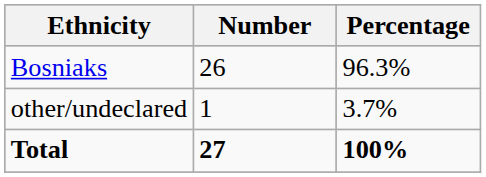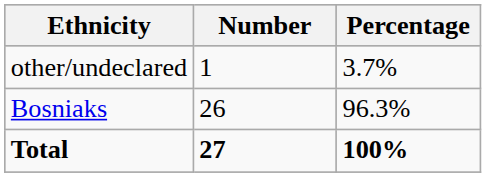 <table class="wikitable">
 <tr>
 <th width="100px">Ethnicity</th>
 <th width="80px">Number</th>
 <th width="80px">Percentage</th>
 </tr>
 <tr>
+<td>other/undeclared</td>
+<td>1</td>
+<td>3.7%</td>
+</tr>
+<tr>
 <td><a href='#'>Bosniaks</a></td>
 <td>26</td>
 <td>96.3%</td>
-</tr>
-<tr>
-<td>other/undeclared</td>
-<td>1</td>
-<td>3.7%</td>
 </tr>
 <tr>
 <td><strong>Total</strong></td>
 <td><strong>27</strong></td>
 <td><strong>100%</strong></td>
 </tr>
 </table>
